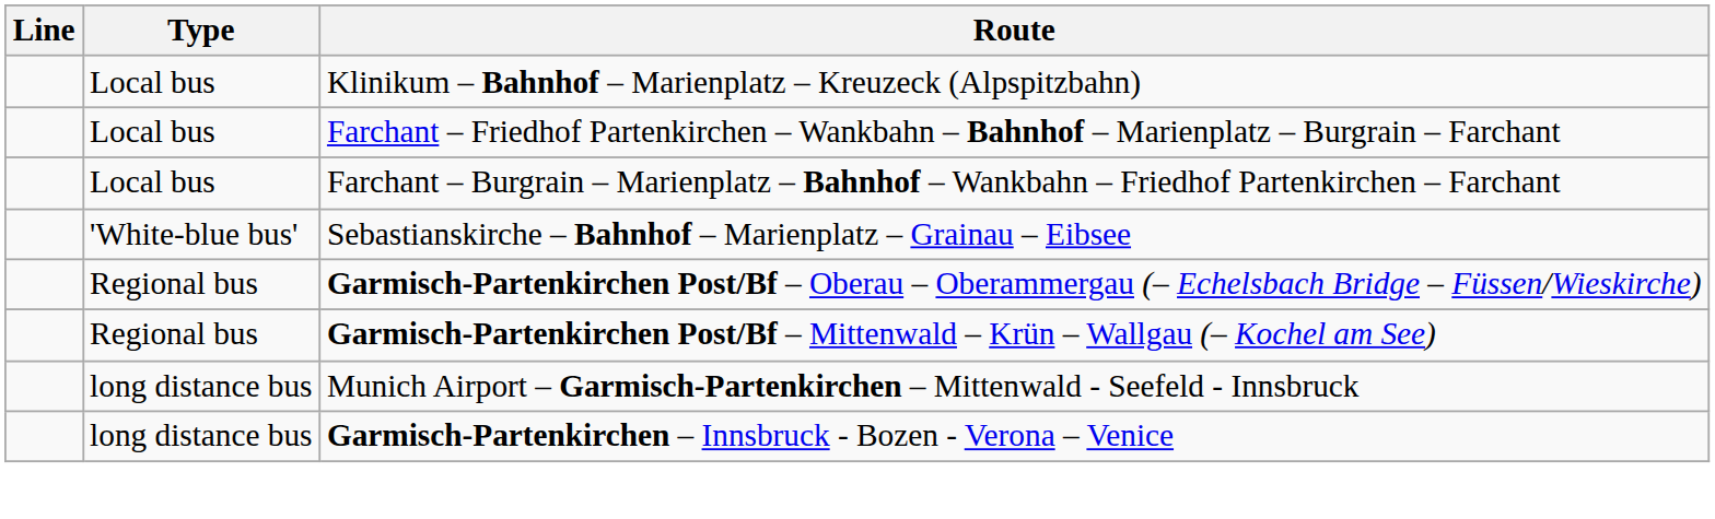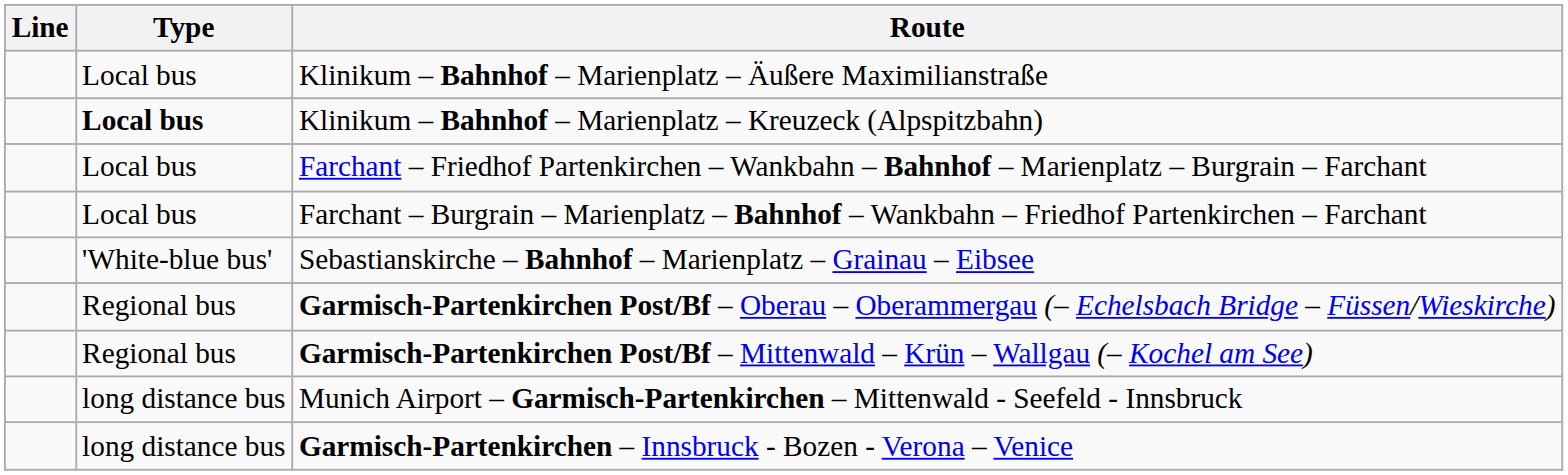 <table class="wikitable">
 <tr class="hintergrundfarbe5">
 <th>Line</th>
 <th>Type</th>
 <th>Route</th>
 </tr>
 <tr>
 <td></td>
 <td>Local bus</td>
+<td>Klinikum – <strong>Bahnhof</strong> – Marienplatz – Äußere Maximilianstraße</td>
+</tr>
+<tr>
+<td></td>
+<td><strong>Local bus</strong></td>
 <td>Klinikum – <strong>Bahnhof</strong> – Marienplatz – Kreuzeck (Alpspitzbahn)</td>
 </tr>
 <tr>
 <td></td>
 <td>Local bus</td>
 <td><a href='#'>Farchant</a> – Friedhof Partenkirchen – Wankbahn – <strong>Bahnhof</strong> – Marienplatz – Burgrain – Farchant</td>
 </tr>
 <tr>
 <td></td>
 <td>Local bus</td>
 <td>Farchant – Burgrain – Marienplatz – <strong>Bahnhof</strong> – Wankbahn – Friedhof Partenkirchen – Farchant</td>
 </tr>
 <tr>
 <td></td>
 <td>'White-blue bus'</td>
 <td>Sebastianskirche – <strong>Bahnhof</strong> – Marienplatz – <a href='#'>Grainau</a> – <a href='#'>Eibsee</a></td>
 </tr>
 <tr>
 <td></td>
 <td>Regional bus</td>
 <td><strong>Garmisch-Partenkirchen Post/Bf</strong> – <a href='#'>Oberau</a> – <a href='#'>Oberammergau</a> <em>(– <a href='#'>Echelsbach Bridge</a> – <a href='#'>Füssen</a>/<a href='#'>Wieskirche</a>)</em></td>
 </tr>
 <tr>
 <td></td>
 <td>Regional bus</td>
 <td><strong>Garmisch-Partenkirchen Post/Bf</strong> – <a href='#'>Mittenwald</a> – <a href='#'>Krün</a> – <a href='#'>Wallgau</a> <em>(– <a href='#'>Kochel am See</a>)</em></td>
 </tr>
 <tr>
 <td></td>
 <td>long distance bus</td>
 <td>Munich Airport – <strong>Garmisch-Partenkirchen</strong> – Mittenwald - Seefeld - Innsbruck</td>
 </tr>
 <tr>
 <td></td>
 <td>long distance bus</td>
 <td><strong>Garmisch-Partenkirchen</strong> – <a href='#'>Innsbruck</a> - Bozen - <a href='#'>Verona</a> – <a href='#'>Venice</a></td>
 </tr>
 </table>
